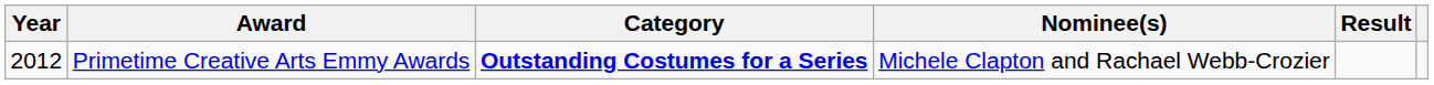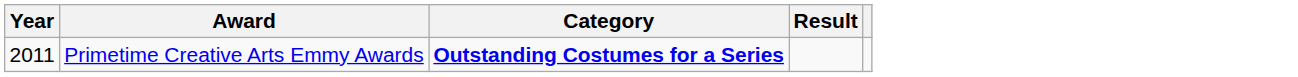 <table class="wikitable sortable plainrowheaders">
 <tr>
 <th>Year</th>
 <th>Award</th>
 <th>Category</th>
-<th>Nominee(s)</th>
 <th>Result</th>
 <th class="unsortable"></th>
 </tr>
 <tr>
-<td>2012</td>
+<td>2011</td>
 <td scope="row"><a href='#'>Primetime Creative Arts Emmy Awards</a></td>
 <td scope="row"><strong><a href='#'>Outstanding Costumes for a Series</a></strong></td>
-<td scope="row"><a href='#'>Michele Clapton</a> and Rachael Webb-Crozier</td>
 <td></td>
 <td></td>
 </tr>
 </table>
